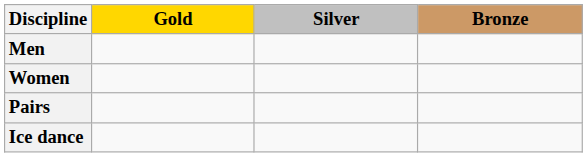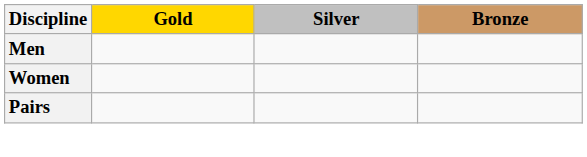 <table class="wikitable unsortable" style="text-align:left; width:80%">
 <tr>
 <th scope="col" style="text-align:center; width:10%">Discipline</th>
 <th scope="col" style="text-align:center; width:30%; background:gold">Gold</th>
 <th scope="col" style="text-align:center; width:30%; background:silver">Silver</th>
 <th scope="col" style="text-align:center; width:30%; background:#c96">Bronze</th>
 </tr>
 <tr>
 <th scope="row" style="text-align:left">Men</th>
 <td></td>
 <td></td>
 <td></td>
 </tr>
 <tr>
 <th scope="row" style="text-align:left">Women</th>
 <td></td>
 <td></td>
 <td></td>
 </tr>
 <tr>
 <th scope="row" style="text-align:left">Pairs</th>
 <td></td>
 <td></td>
 <td></td>
 </tr>
-<tr>
-<th scope="row" style="text-align:left">Ice dance</th>
-<td></td>
-<td></td>
-<td></td>
-</tr>
 </table>
